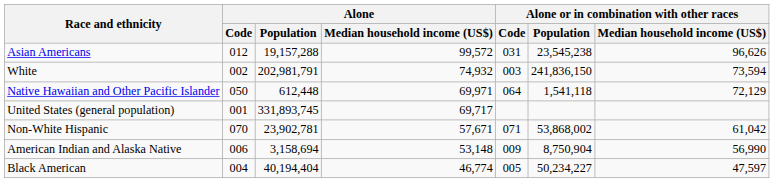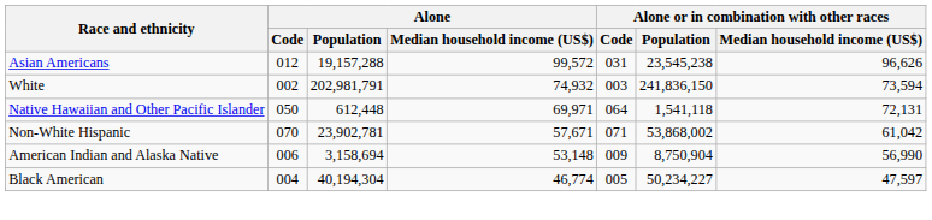 <table class="wikitable sortable">
 <tr>
 <th rowspan=2>Race and ethnicity</th>
 <th colspan=3>Alone</th>
 <th colspan=3>Alone or in combination with other races</th>
 </tr>
 <tr>
 <th>Code</th>
 <th>Population</th>
 <th>Median household income (US$)</th>
 <th>Code</th>
 <th>Population</th>
 <th>Median household income (US$)</th>
 </tr>
 <tr>
 <td><a href='#'>Asian Americans</a></td>
 <td align=center>012</td>
 <td align=right>19,157,288</td>
 <td align=right>99,572</td>
 <td align=center>031</td>
 <td align=right>23,545,238</td>
 <td align=right>96,626</td>
 </tr>
 <tr>
 <td>White</td>
 <td align=center>002</td>
 <td align=right>202,981,791</td>
 <td align=right>74,932</td>
 <td align=center>003</td>
 <td align=right>241,836,150</td>
 <td align=right>73,594</td>
 </tr>
 <tr>
 <td><a href='#'>Native Hawaiian and Other Pacific Islander</a></td>
 <td align="center">050</td>
 <td align="right">612,448</td>
 <td align="right">69,971</td>
 <td align="center">064</td>
 <td align="right">1,541,118</td>
-<td align="right">72,129</td>
-</tr>
-<tr>
-<td>United States (general population)</td>
-<td align=center>001</td>
-<td align=right>331,893,745</td>
-<td align=right>69,717</td>
-<td></td>
-<td></td>
-<td></td>
+<td align="right">72,131</td>
 </tr>
 <tr>
 <td>Non-White Hispanic</td>
 <td align="center">070</td>
 <td align="right">23,902,781</td>
 <td align="right">57,671</td>
 <td align="center">071</td>
 <td align="right">53,868,002</td>
 <td align="right">61,042</td>
 </tr>
 <tr>
 <td>American Indian and Alaska Native</td>
 <td align="center">006</td>
 <td align="right">3,158,694</td>
 <td align="right">53,148</td>
 <td align="center">009</td>
 <td align="right">8,750,904</td>
 <td align="right">56,990</td>
 </tr>
 <tr>
 <td>Black American</td>
 <td align=center>004</td>
-<td align=right>40,194,404</td>
+<td align=right>40,194,304</td>
 <td align=right>46,774</td>
 <td align=center>005</td>
 <td align=right>50,234,227</td>
 <td align=right>47,597</td>
 </tr>
 </table>
